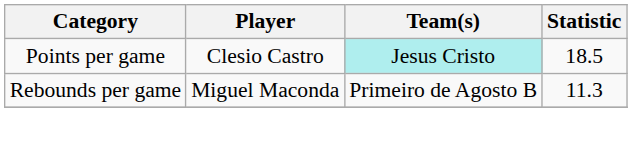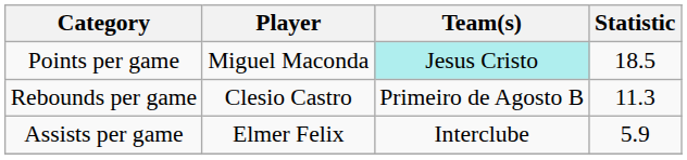 <table class="wikitable" style="text-align:center">
 <tr>
 <th>Category</th>
 <th>Player</th>
 <th>Team(s)</th>
 <th>Statistic</th>
 </tr>
 <tr>
 <td>Points per game</td>
-<td>Clesio Castro</td>
+<td>Miguel Maconda</td>
 <td style="background: paleturquoise;">Jesus Cristo</td>
 <td style="text-align:center">18.5</td>
 </tr>
 <tr>
 <td>Rebounds per game</td>
-<td>Miguel Maconda</td>
+<td>Clesio Castro</td>
 <td>Primeiro de Agosto B</td>
 <td>11.3</td>
 </tr>
 <tr>
+<td>Assists per game</td>
+<td>Elmer Felix</td>
+<td>Interclube</td>
+<td style="text-align:center">5.9</td>
+</tr>
+<tr>
 </tr>
 </table>
